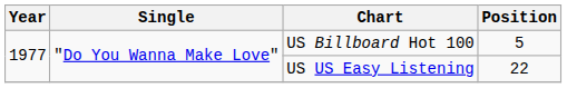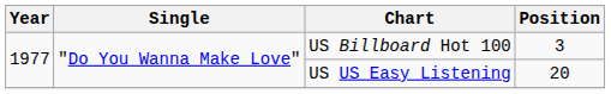 <table class="wikitable">
 <tr>
 <th>Year</th>
 <th>Single</th>
 <th>Chart</th>
 <th>Position</th>
 </tr>
 <tr>
 <td rowspan="2">1977</td>
 <td rowspan="2">"<a href='#'>Do You Wanna Make Love</a>"</td>
 <td rowspan="1">US <em>Billboard</em> Hot 100</td>
-<td align="center">5</td>
+<td align="center">3</td>
 </tr>
 <tr>
 <td rowspan="1">US <a href='#'>US Easy Listening</a></td>
-<td align="center">22</td>
+<td align="center">20</td>
 </tr>
 <tr>
 </tr>
 </table>
